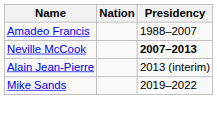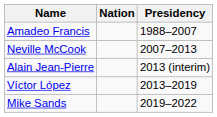 <table class="wikitable">
 <tr>
 <th>Name</th>
 <th>Nation</th>
 <th>Presidency</th>
 </tr>
 <tr>
 <td><a href='#'>Amadeo Francis</a></td>
 <td></td>
 <td>1988–2007</td>
 </tr>
 <tr>
 <td><a href='#'>Neville McCook</a></td>
 <td></td>
-<td><strong>2007–2013</strong></td>
+<td>2007–2013</td>
 </tr>
 <tr>
 <td><a href='#'>Alain Jean-Pierre</a></td>
 <td></td>
 <td>2013 (interim)</td>
 </tr>
 <tr>
+<td><a href='#'>Víctor López</a></td>
+<td></td>
+<td>2013–2019</td>
+</tr>
+<tr>
 <td><a href='#'>Mike Sands</a></td>
 <td></td>
 <td>2019–2022</td>
 </tr>
 </table>
